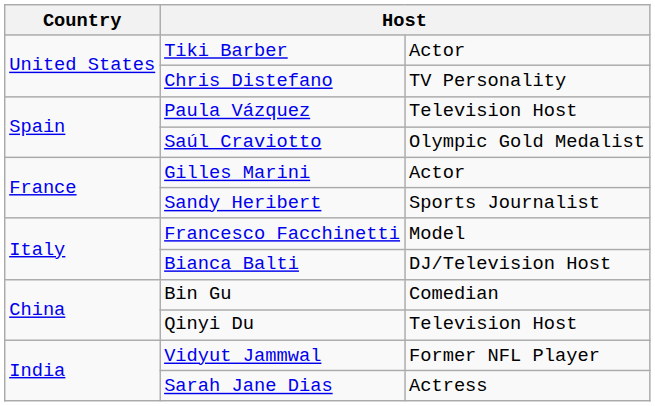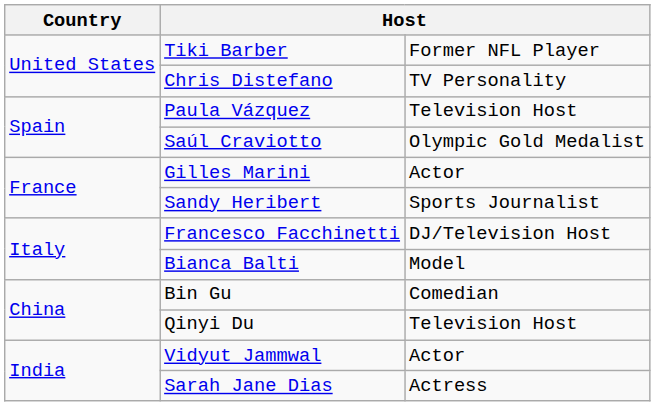 <table class="wikitable">
 <tr>
 <th>Country</th>
 <th colspan="2">Host</th>
 </tr>
 <tr>
 <td rowspan="2"><a href='#'>United States</a></td>
 <td><a href='#'>Tiki Barber</a></td>
-<td>Actor</td>
+<td>Former NFL Player</td>
 </tr>
 <tr>
 <td><a href='#'>Chris Distefano</a></td>
 <td>TV Personality</td>
 </tr>
 <tr>
 <td rowspan="2"><a href='#'>Spain</a></td>
 <td><a href='#'>Paula Vázquez</a></td>
 <td>Television Host</td>
 </tr>
 <tr>
 <td><a href='#'>Saúl Craviotto</a></td>
 <td>Olympic Gold Medalist</td>
 </tr>
 <tr>
 <td rowspan="2"><a href='#'>France</a></td>
 <td><a href='#'>Gilles Marini</a></td>
 <td>Actor</td>
 </tr>
 <tr>
 <td><a href='#'>Sandy Heribert</a></td>
 <td>Sports Journalist</td>
 </tr>
 <tr>
 <td rowspan="2"><a href='#'>Italy</a></td>
 <td><a href='#'>Francesco Facchinetti</a></td>
-<td>Model</td>
+<td>DJ/Television Host</td>
 </tr>
 <tr>
 <td><a href='#'>Bianca Balti</a></td>
-<td>DJ/Television Host</td>
+<td>Model</td>
 </tr>
 <tr>
 <td rowspan="2"><a href='#'>China</a></td>
 <td>Bin Gu</td>
 <td>Comedian</td>
 </tr>
 <tr>
 <td>Qinyi Du</td>
 <td>Television Host</td>
 </tr>
 <tr>
 <td rowspan="2"><a href='#'>India</a></td>
 <td><a href='#'>Vidyut Jammwal</a></td>
-<td>Former NFL Player</td>
+<td>Actor</td>
 </tr>
 <tr>
 <td><a href='#'>Sarah Jane Dias</a></td>
 <td>Actress</td>
 </tr>
 </table>
